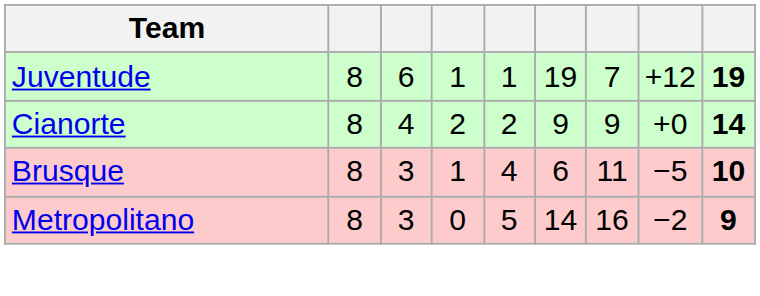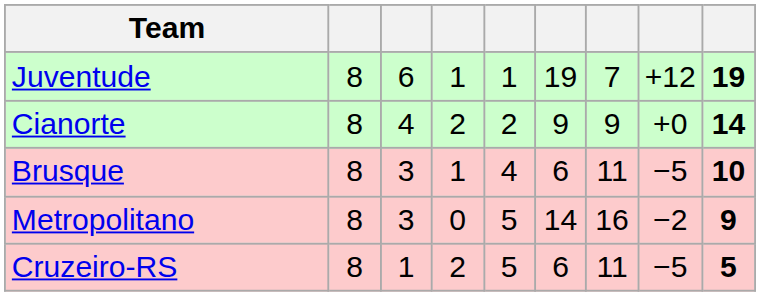 <table class="wikitable" style="text-align: center;">
 <tr>
 <th width=165>Team</th>
 <th width=20></th>
 <th width=20></th>
 <th width=20></th>
 <th width=20></th>
 <th width=20></th>
 <th width=20></th>
 <th width=20></th>
 <th width=20></th>
 </tr>
 <tr bgcolor=#ccffcc>
 <td align=left> <a href='#'>Juventude</a></td>
 <td>8</td>
 <td>6</td>
 <td>1</td>
 <td>1</td>
 <td>19</td>
 <td>7</td>
 <td>+12</td>
 <td><strong>19 </strong></td>
 </tr>
 <tr bgcolor=#ccffcc>
 <td align=left> <a href='#'>Cianorte</a></td>
 <td>8</td>
 <td>4</td>
 <td>2</td>
 <td>2</td>
 <td>9</td>
 <td>9</td>
 <td>+0</td>
 <td><strong>14</strong></td>
 </tr>
 <tr bgcolor=#FDCBCC>
 <td align=left> <a href='#'>Brusque</a></td>
 <td>8</td>
 <td>3</td>
 <td>1</td>
 <td>4</td>
 <td>6</td>
 <td>11</td>
 <td>−5</td>
 <td><strong>10 </strong></td>
 </tr>
 <tr bgcolor=#FDCBCC>
 <td align=left> <a href='#'>Metropolitano</a></td>
 <td>8</td>
 <td>3</td>
 <td>0</td>
 <td>5</td>
 <td>14</td>
 <td>16</td>
 <td>−2</td>
 <td><strong>9 </strong></td>
 </tr>
+<tr bgcolor=#FDCBCC>
+<td align=left> <a href='#'>Cruzeiro-RS</a></td>
+<td>8</td>
+<td>1</td>
+<td>2</td>
+<td>5</td>
+<td>6</td>
+<td>11</td>
+<td>−5</td>
+<td><strong>5 </strong></td>
+</tr>
 </table>
